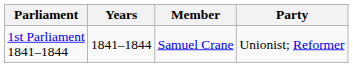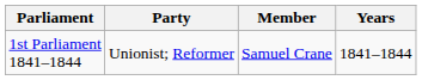 <table class="wikitable">
 <tr>
 <th>Parliament</th>
+<th>Party</th>
+<th>Member</th>
 <th>Years</th>
-<th>Member</th>
-<th>Party</th>
 </tr>
 <tr>
 <td><a href='#'>1st Parliament</a><br>1841–1844</td>
+<td>Unionist; <a href='#'>Reformer</a></td>
+<td><a href='#'>Samuel Crane</a></td>
 <td>1841–1844</td>
-<td><a href='#'>Samuel Crane</a></td>
-<td>Unionist; <a href='#'>Reformer</a></td>
 </tr>
 </table>
